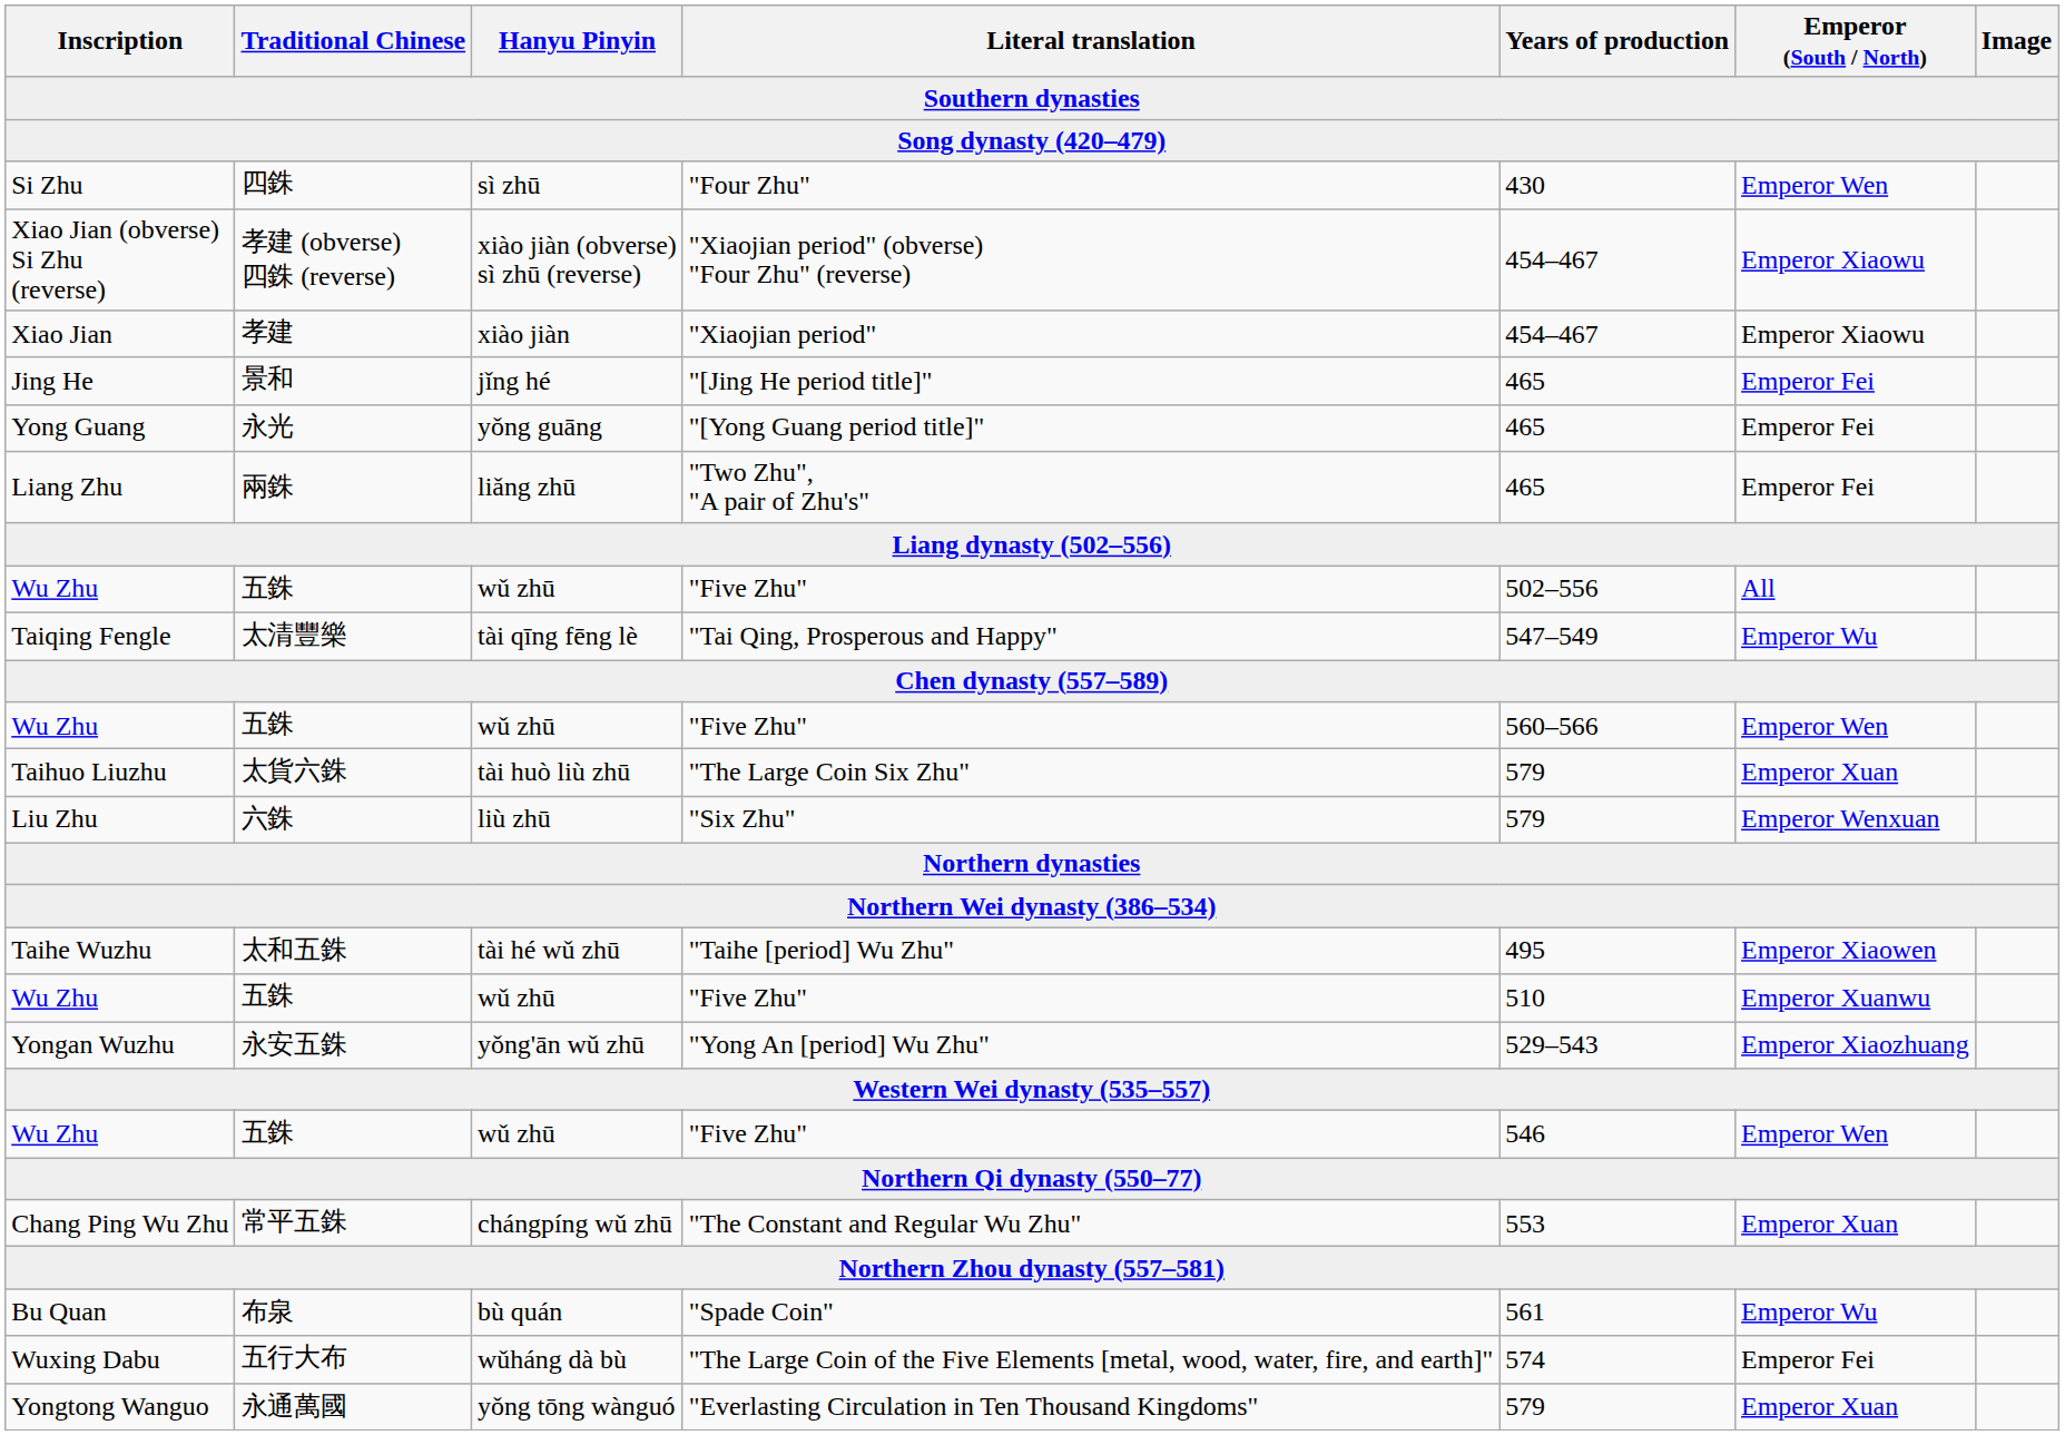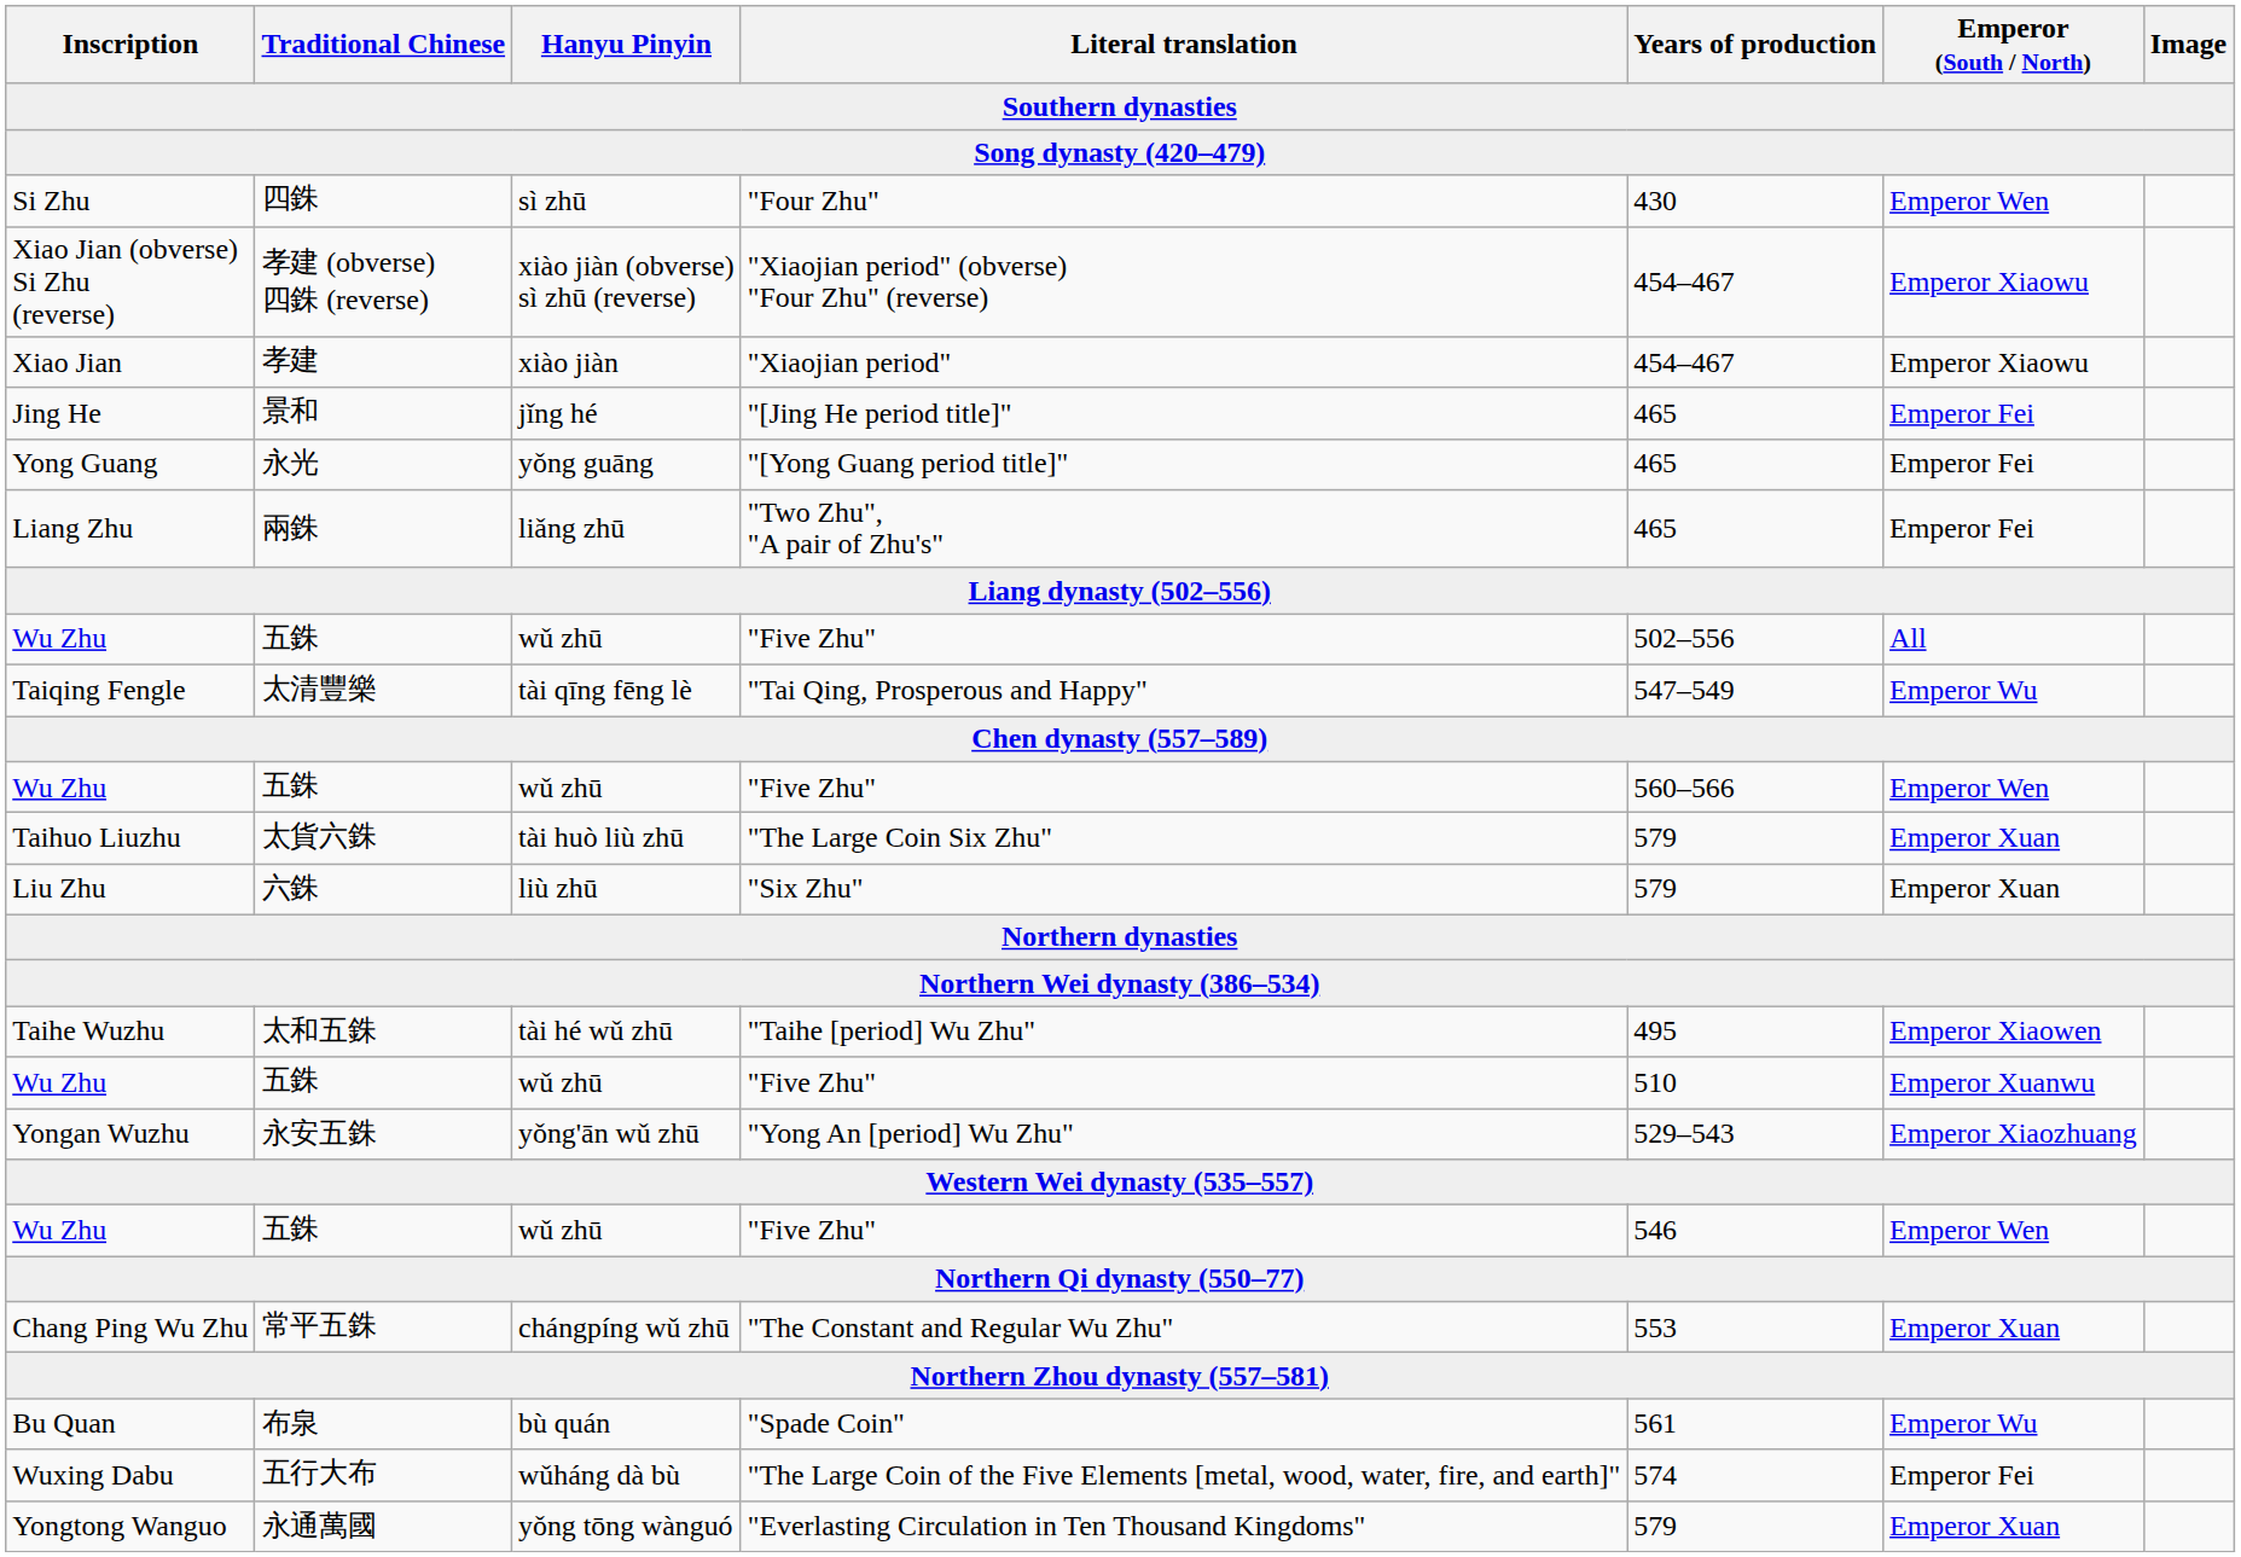 <table class="wikitable">
 <tr>
 <th>Inscription</th>
 <th><a href='#'>Traditional Chinese</a></th>
 <th><a href='#'>Hanyu Pinyin</a></th>
 <th>Literal translation</th>
 <th>Years of production</th>
 <th>Emperor<br><small>(<a href='#'>South</a> / <a href='#'>North</a>)</small></th>
 <th>Image</th>
 </tr>
 <tr>
 <td colspan=7 align="center" style="background:#efefef;"><strong><a href='#'>Southern dynasties</a></strong></td>
 </tr>
 <tr>
 <td colspan=7 align="center" style="background:#efefef;"><strong><a href='#'>Song dynasty (420–479)</a></strong></td>
 </tr>
 <tr>
 <td>Si Zhu</td>
 <td>四銖</td>
 <td>sì zhū</td>
 <td>"Four Zhu"</td>
 <td>430</td>
 <td><a href='#'>Emperor Wen</a></td>
 <td></td>
 </tr>
 <tr>
 <td>Xiao Jian (obverse)<br>Si Zhu<br>(reverse)</td>
 <td>孝建 (obverse)<br>四銖 (reverse)</td>
 <td>xiào jiàn (obverse)<br>sì zhū (reverse)</td>
 <td>"Xiaojian period" (obverse)<br>"Four Zhu" (reverse)</td>
 <td>454–467</td>
 <td><a href='#'>Emperor Xiaowu</a></td>
 <td></td>
 </tr>
 <tr>
 <td>Xiao Jian</td>
 <td>孝建</td>
 <td>xiào jiàn</td>
 <td>"Xiaojian period"</td>
 <td>454–467</td>
 <td>Emperor Xiaowu</td>
 <td></td>
 </tr>
 <tr>
 <td>Jing He</td>
 <td>景和</td>
 <td>jǐng hé</td>
 <td>"[Jing He period title]"</td>
 <td>465</td>
 <td><a href='#'>Emperor Fei</a></td>
 <td></td>
 </tr>
 <tr>
 <td>Yong Guang</td>
 <td>永光</td>
 <td>yǒng guāng</td>
 <td>"[Yong Guang period title]"</td>
 <td>465</td>
 <td>Emperor Fei</td>
 <td></td>
 </tr>
 <tr>
 <td>Liang Zhu</td>
 <td>兩銖</td>
 <td>liǎng zhū</td>
 <td>"Two Zhu",<br>"A pair of Zhu's"</td>
 <td>465</td>
 <td>Emperor Fei</td>
 <td></td>
 </tr>
 <tr>
 <td colspan=7 align="center" style="background:#efefef;"><strong><a href='#'>Liang dynasty (502–556)</a></strong></td>
 </tr>
 <tr>
 <td><a href='#'>Wu Zhu</a></td>
 <td>五銖</td>
 <td>wǔ zhū</td>
 <td>"Five Zhu"</td>
 <td>502–556</td>
 <td><a href='#'>All</a></td>
 <td></td>
 </tr>
 <tr>
 <td>Taiqing Fengle</td>
 <td>太清豐樂</td>
 <td>tài qīng fēng lè</td>
 <td>"Tai Qing, Prosperous and Happy"</td>
 <td>547–549</td>
 <td><a href='#'>Emperor Wu</a></td>
 <td></td>
 </tr>
 <tr>
 <td colspan=7 align="center" style="background:#efefef;"><strong><a href='#'>Chen dynasty (557–589)</a></strong></td>
 </tr>
 <tr>
 <td><a href='#'>Wu Zhu</a></td>
 <td>五銖</td>
 <td>wǔ zhū</td>
 <td>"Five Zhu"</td>
 <td>560–566</td>
 <td><a href='#'>Emperor Wen</a></td>
 <td></td>
 </tr>
 <tr>
 <td>Taihuo Liuzhu</td>
 <td>太貨六銖</td>
 <td>tài huò liù zhū</td>
 <td>"The Large Coin Six Zhu"</td>
 <td>579</td>
 <td><a href='#'>Emperor Xuan</a></td>
 <td></td>
 </tr>
 <tr>
 <td>Liu Zhu</td>
 <td>六銖</td>
 <td>liù zhū</td>
 <td>"Six Zhu"</td>
 <td>579</td>
-<td><a href='#'>Emperor Wenxuan</a></td>
+<td>Emperor Xuan</td>
 <td></td>
 </tr>
 <tr>
 <td colspan=7 align="center" style="background:#efefef;"><strong><a href='#'>Northern dynasties</a></strong></td>
 </tr>
 <tr>
 <td colspan=7 align="center" style="background:#efefef;"><strong><a href='#'>Northern Wei dynasty (386–534)</a></strong></td>
 </tr>
 <tr>
 <td>Taihe Wuzhu</td>
 <td>太和五銖</td>
 <td>tài hé wǔ zhū</td>
 <td>"Taihe [period] Wu Zhu"</td>
 <td>495</td>
 <td><a href='#'>Emperor Xiaowen</a></td>
 <td></td>
 </tr>
 <tr>
 <td><a href='#'>Wu Zhu</a></td>
 <td>五銖</td>
 <td>wǔ zhū</td>
 <td>"Five Zhu"</td>
 <td>510</td>
 <td><a href='#'>Emperor Xuanwu</a></td>
 <td></td>
 </tr>
 <tr>
 <td>Yongan Wuzhu</td>
 <td>永安五銖</td>
 <td>yǒng'ān wǔ zhū</td>
 <td>"Yong An [period] Wu Zhu"</td>
 <td>529–543</td>
 <td><a href='#'>Emperor Xiaozhuang</a></td>
 <td></td>
 </tr>
 <tr>
 <td colspan=7 align="center" style="background:#efefef;"><strong><a href='#'>Western Wei dynasty (535–557)</a></strong></td>
 </tr>
 <tr>
 <td><a href='#'>Wu Zhu</a></td>
 <td>五銖</td>
 <td>wǔ zhū</td>
 <td>"Five Zhu"</td>
 <td>546</td>
 <td><a href='#'>Emperor Wen</a></td>
 <td></td>
 </tr>
 <tr>
 <td colspan=7 align="center" style="background:#efefef;"><strong><a href='#'>Northern Qi dynasty (550–77)</a></strong></td>
 </tr>
 <tr>
 <td>Chang Ping Wu Zhu</td>
 <td>常平五銖</td>
 <td>chángpíng wǔ zhū</td>
 <td>"The Constant and Regular Wu Zhu"</td>
 <td>553</td>
 <td><a href='#'>Emperor Xuan</a></td>
 <td></td>
 </tr>
 <tr>
 <td colspan=7 align="center" style="background:#efefef;"><strong><a href='#'>Northern Zhou dynasty (557–581)</a></strong></td>
 </tr>
 <tr>
 <td>Bu Quan</td>
 <td>布泉</td>
 <td>bù quán</td>
 <td>"Spade Coin"</td>
 <td>561</td>
 <td><a href='#'>Emperor Wu</a></td>
 <td></td>
 </tr>
 <tr>
 <td>Wuxing Dabu</td>
 <td>五行大布</td>
 <td>wǔháng dà bù</td>
 <td>"The Large Coin of the Five Elements [metal, wood, water, fire, and earth]"</td>
 <td>574</td>
 <td>Emperor Fei</td>
 <td></td>
 </tr>
 <tr>
 <td>Yongtong Wanguo</td>
 <td>永通萬國</td>
 <td>yǒng tōng wànguó</td>
 <td>"Everlasting Circulation in Ten Thousand Kingdoms"</td>
 <td>579</td>
 <td><a href='#'>Emperor Xuan</a></td>
 <td></td>
 </tr>
 </table>
